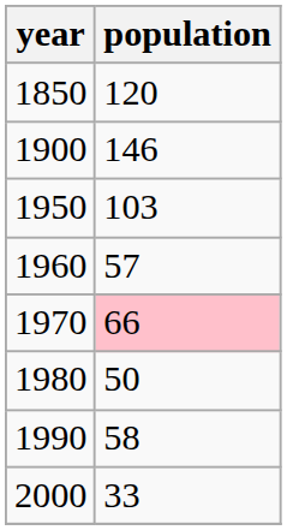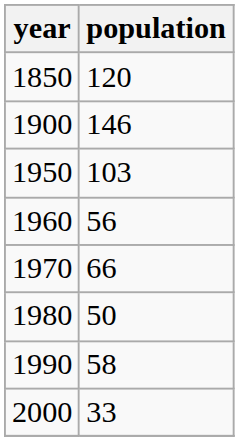 <table class="wikitable">
 <tr>
 <th>year</th>
 <th>population</th>
 </tr>
 <tr>
 <td>1850</td>
 <td>120</td>
 </tr>
 <tr>
 <td>1900</td>
 <td>146</td>
 </tr>
 <tr>
 <td>1950</td>
 <td>103</td>
 </tr>
 <tr>
 <td>1960</td>
-<td>57</td>
+<td>56</td>
 </tr>
 <tr>
 <td>1970</td>
-<td style="background: pink;">66</td>
+<td>66</td>
 </tr>
 <tr>
 <td>1980</td>
 <td>50</td>
 </tr>
 <tr>
 <td>1990</td>
 <td>58</td>
 </tr>
 <tr>
 <td>2000</td>
 <td>33</td>
 </tr>
 <tr>
 </tr>
 </table>
